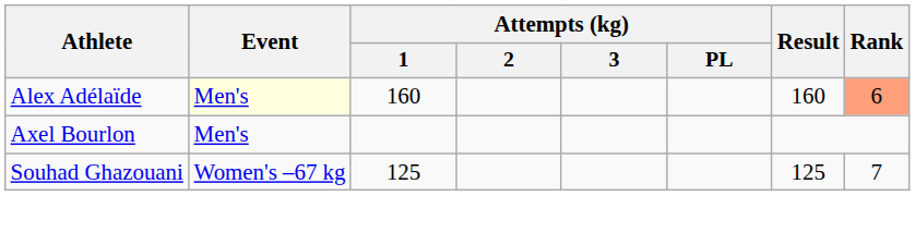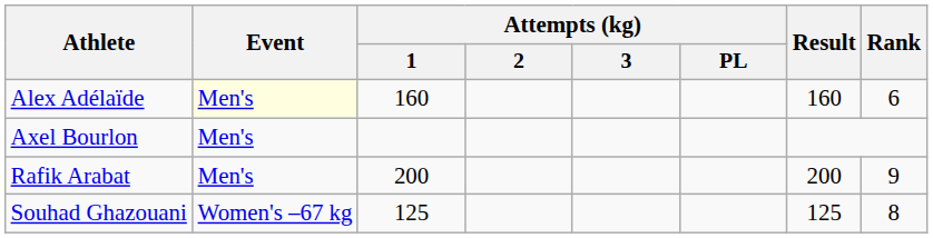 <table class="wikitable" style="font-size:90%">
 <tr>
 <th rowspan=2>Athlete</th>
 <th rowspan=2>Event</th>
 <th colspan=4>Attempts (kg)</th>
 <th rowspan=2>Result</th>
 <th rowspan=2>Rank</th>
 </tr>
 <tr style=font-size:95%>
 <th width="60">1</th>
 <th width="60">2</th>
 <th width="60">3</th>
 <th width="60">PL</th>
 </tr>
 <tr align=center>
 <td align=left><a href='#'>Alex Adélaïde</a></td>
 <td align=left style="background: lightyellow;"><a href='#'>Men's </a></td>
 <td>160</td>
 <td></td>
 <td></td>
 <td></td>
 <td>160</td>
-<td style="background: lightsalmon;">6</td>
+<td>6</td>
 </tr>
 <tr align=center>
 <td align=left><a href='#'>Axel Bourlon</a></td>
 <td align=left><a href='#'>Men's </a></td>
 <td></td>
 <td></td>
 <td></td>
 <td></td>
 <td colspan=2></td>
 </tr>
 <tr align=center>
+<td align=left><a href='#'>Rafik Arabat</a></td>
+<td align=left><a href='#'>Men's </a></td>
+<td>200</td>
+<td></td>
+<td></td>
+<td></td>
+<td>200</td>
+<td>9</td>
+</tr>
+<tr align=center>
 <td align=left><a href='#'>Souhad Ghazouani</a></td>
 <td align=left><a href='#'>Women's –67 kg</a></td>
 <td>125</td>
 <td></td>
 <td></td>
 <td></td>
 <td>125</td>
-<td>7</td>
+<td>8</td>
 </tr>
 </table>
